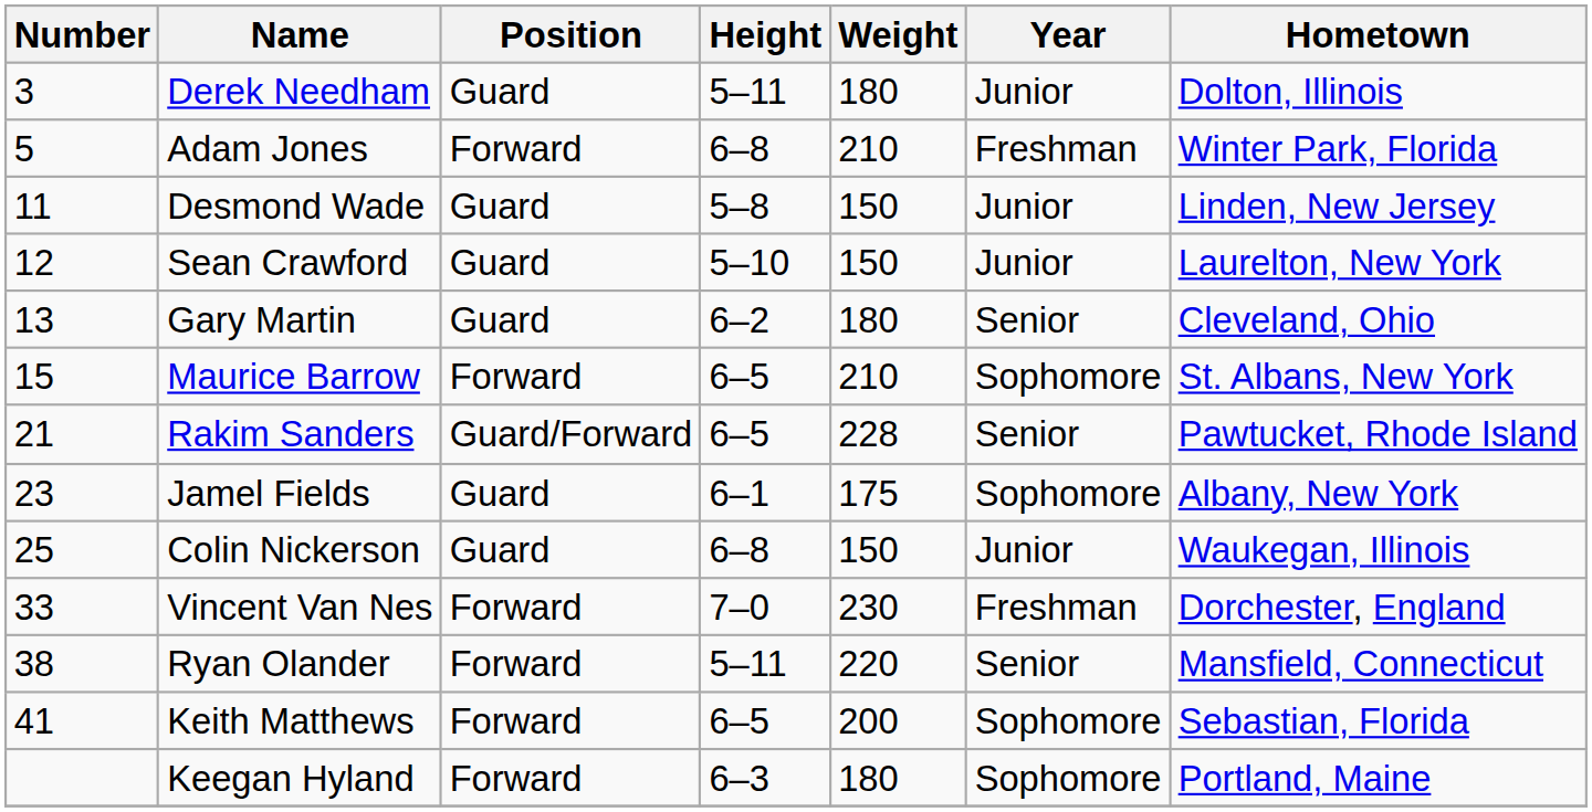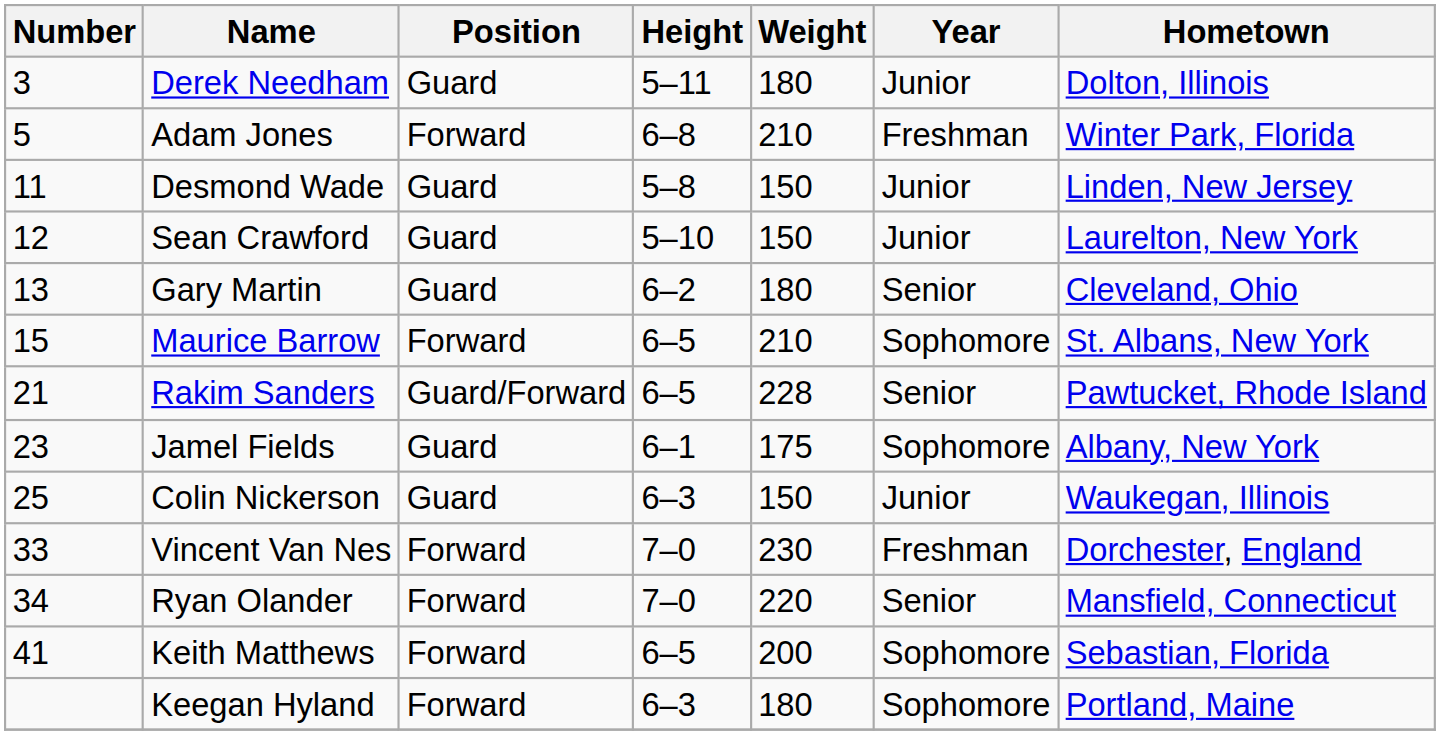 <table class="wikitable" style="font-size: 95%;">
 <tr>
 <th>Number</th>
 <th>Name</th>
 <th>Position</th>
 <th>Height</th>
 <th>Weight</th>
 <th>Year</th>
 <th>Hometown</th>
 </tr>
 <tr>
 <td>3</td>
 <td><a href='#'>Derek Needham</a></td>
 <td>Guard</td>
 <td>5–11</td>
 <td>180</td>
 <td>Junior</td>
 <td><a href='#'>Dolton, Illinois</a></td>
 </tr>
 <tr>
 <td>5</td>
 <td>Adam Jones</td>
 <td>Forward</td>
 <td>6–8</td>
 <td>210</td>
 <td>Freshman</td>
 <td><a href='#'>Winter Park, Florida</a></td>
 </tr>
 <tr>
 <td>11</td>
 <td>Desmond Wade</td>
 <td>Guard</td>
 <td>5–8</td>
 <td>150</td>
 <td>Junior</td>
 <td><a href='#'>Linden, New Jersey</a></td>
 </tr>
 <tr>
 <td>12</td>
 <td>Sean Crawford</td>
 <td>Guard</td>
 <td>5–10</td>
 <td>150</td>
 <td>Junior</td>
 <td><a href='#'>Laurelton, New York</a></td>
 </tr>
 <tr>
 <td>13</td>
 <td>Gary Martin</td>
 <td>Guard</td>
 <td>6–2</td>
 <td>180</td>
 <td>Senior</td>
 <td><a href='#'>Cleveland, Ohio</a></td>
 </tr>
 <tr>
 <td>15</td>
 <td><a href='#'>Maurice Barrow</a></td>
 <td>Forward</td>
 <td>6–5</td>
 <td>210</td>
 <td>Sophomore</td>
 <td><a href='#'>St. Albans, New York</a></td>
 </tr>
 <tr>
 <td>21</td>
 <td><a href='#'>Rakim Sanders</a></td>
 <td>Guard/Forward</td>
 <td>6–5</td>
 <td>228</td>
 <td>Senior</td>
 <td><a href='#'>Pawtucket, Rhode Island</a></td>
 </tr>
 <tr>
 <td>23</td>
 <td>Jamel Fields</td>
 <td>Guard</td>
 <td>6–1</td>
 <td>175</td>
 <td>Sophomore</td>
 <td><a href='#'>Albany, New York</a></td>
 </tr>
 <tr>
 <td>25</td>
 <td>Colin Nickerson</td>
 <td>Guard</td>
-<td>6–8</td>
+<td>6–3</td>
 <td>150</td>
 <td>Junior</td>
 <td><a href='#'>Waukegan, Illinois</a></td>
 </tr>
 <tr>
 <td>33</td>
 <td>Vincent Van Nes</td>
 <td>Forward</td>
 <td>7–0</td>
 <td>230</td>
 <td>Freshman</td>
 <td><a href='#'>Dorchester</a>, <a href='#'>England</a></td>
 </tr>
 <tr>
-<td>38</td>
+<td>34</td>
 <td>Ryan Olander</td>
 <td>Forward</td>
-<td>5–11</td>
+<td>7–0</td>
 <td>220</td>
 <td>Senior</td>
 <td><a href='#'>Mansfield, Connecticut</a></td>
 </tr>
 <tr>
 <td>41</td>
 <td>Keith Matthews</td>
 <td>Forward</td>
 <td>6–5</td>
 <td>200</td>
 <td>Sophomore</td>
 <td><a href='#'>Sebastian, Florida</a></td>
 </tr>
 <tr>
 <td></td>
 <td>Keegan Hyland</td>
 <td>Forward</td>
 <td>6–3</td>
 <td>180</td>
 <td>Sophomore</td>
 <td><a href='#'>Portland, Maine</a></td>
 </tr>
 <tr>
 </tr>
 </table>
